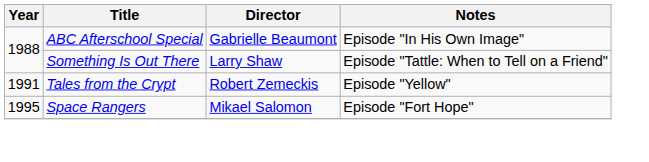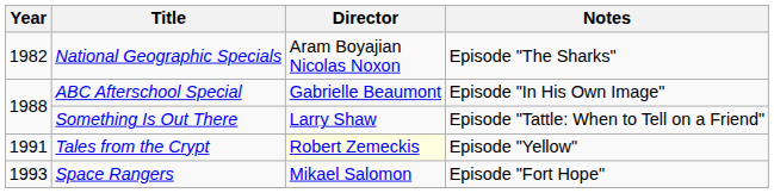 <table class="wikitable">
 <tr>
 <th>Year</th>
 <th>Title</th>
 <th>Director</th>
 <th>Notes</th>
+</tr>
+<tr>
+<td>1982</td>
+<td><em><a href='#'>National Geographic Specials</a></em></td>
+<td>Aram Boyajian<br><a href='#'>Nicolas Noxon</a></td>
+<td>Episode "The Sharks"</td>
 </tr>
 <tr>
 <td rowspan=2>1988</td>
 <td><em><a href='#'>ABC Afterschool Special</a></em></td>
 <td><a href='#'>Gabrielle Beaumont</a></td>
 <td>Episode "In His Own Image"</td>
 </tr>
 <tr>
 <td><em><a href='#'>Something Is Out There</a></em></td>
 <td><a href='#'>Larry Shaw</a></td>
 <td>Episode "Tattle: When to Tell on a Friend"</td>
 </tr>
 <tr>
 <td>1991</td>
 <td><em><a href='#'>Tales from the Crypt</a></em></td>
-<td><a href='#'>Robert Zemeckis</a></td>
+<td style="background: lightyellow;"><a href='#'>Robert Zemeckis</a></td>
 <td>Episode "Yellow"</td>
 </tr>
 <tr>
-<td>1995</td>
+<td>1993</td>
 <td><em><a href='#'>Space Rangers</a></em></td>
 <td><a href='#'>Mikael Salomon</a></td>
 <td>Episode "Fort Hope"</td>
 </tr>
 <tr>
 </tr>
 </table>
